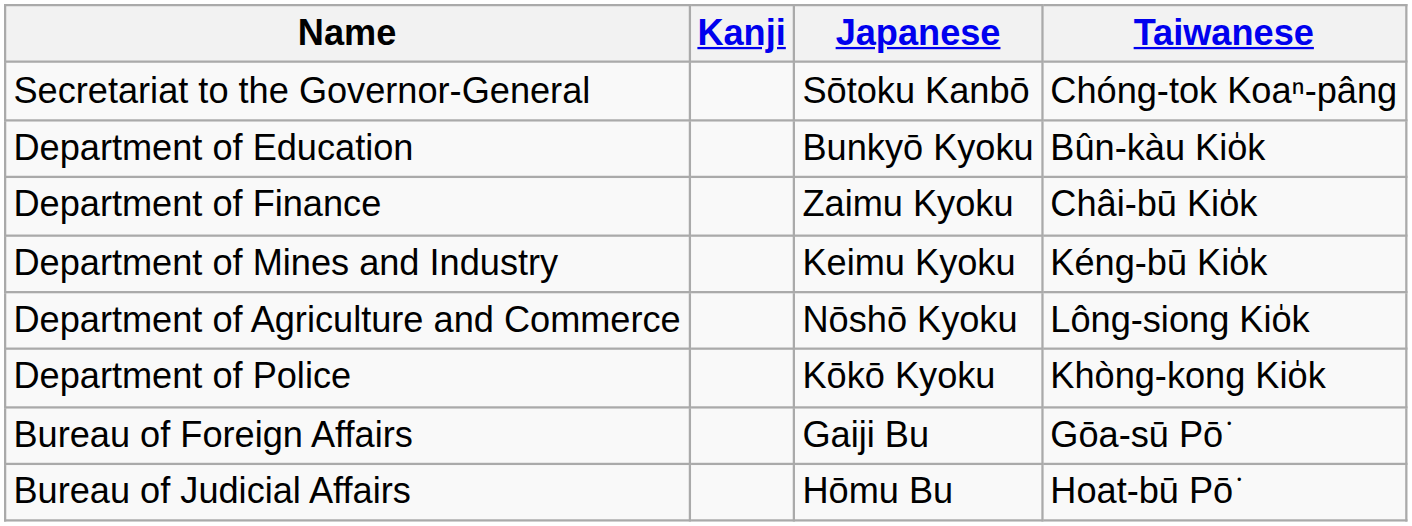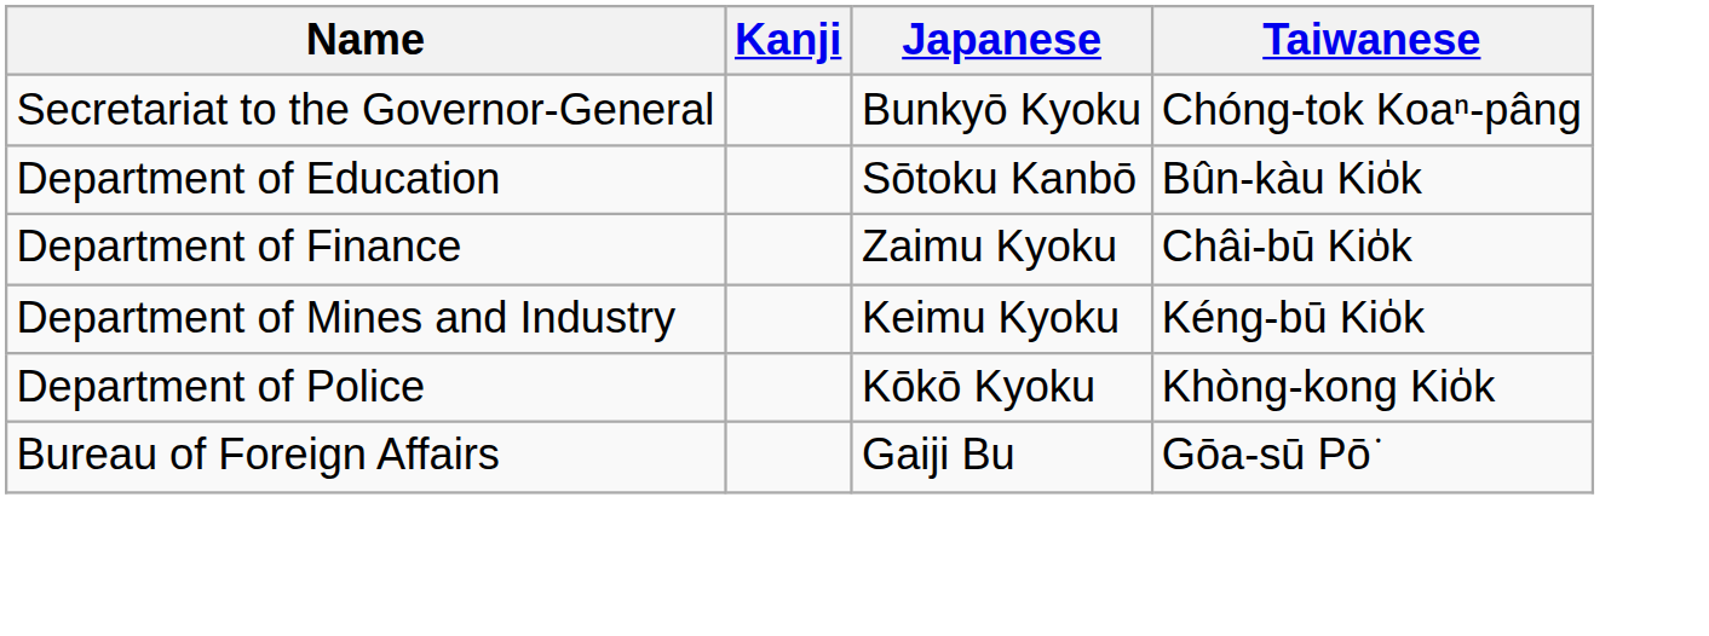 <table class=wikitable>
 <tr>
 <th>Name</th>
 <th><a href='#'>Kanji</a></th>
 <th><a href='#'>Japanese</a></th>
 <th><a href='#'>Taiwanese</a></th>
 </tr>
 <tr>
 <td>Secretariat to the Governor-General</td>
 <td></td>
-<td>Sōtoku Kanbō</td>
+<td>Bunkyō Kyoku</td>
 <td>Chóng-tok Koaⁿ-pâng</td>
 </tr>
 <tr>
 <td>Department of Education</td>
 <td></td>
-<td>Bunkyō Kyoku</td>
+<td>Sōtoku Kanbō</td>
 <td>Bûn-kàu Kio̍k</td>
 </tr>
 <tr>
 <td>Department of Finance</td>
 <td></td>
 <td>Zaimu Kyoku</td>
 <td>Châi-bū Kio̍k</td>
 </tr>
 <tr>
 <td>Department of Mines and Industry</td>
 <td></td>
 <td>Keimu Kyoku</td>
 <td>Kéng-bū Kio̍k</td>
 </tr>
 <tr>
-<td>Department of Agriculture and Commerce</td>
-<td></td>
-<td>Nōshō Kyoku</td>
-<td>Lông-siong Kio̍k</td>
-</tr>
-<tr>
 <td>Department of Police</td>
 <td></td>
 <td>Kōkō Kyoku</td>
 <td>Khòng-kong Kio̍k</td>
 </tr>
 <tr>
 <td>Bureau of Foreign Affairs</td>
 <td></td>
 <td>Gaiji Bu</td>
 <td>Gōa-sū Pō͘</td>
 </tr>
-<tr>
-<td>Bureau of Judicial Affairs</td>
-<td></td>
-<td>Hōmu Bu</td>
-<td>Hoat-bū Pō͘</td>
-</tr>
 </table>
